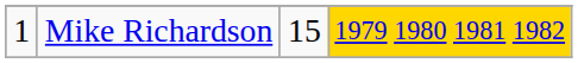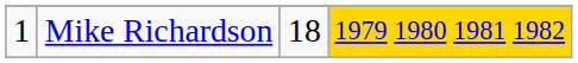 <table class="wikitable">
 <tr>
 </tr>
 <tr>
 <td>1</td>
 <td><a href='#'>Mike Richardson</a></td>
-<td>15</td>
+<td>18</td>
 <td style="background: gold; font-size:80%;"><a href='#'>1979</a> <a href='#'>1980</a> <a href='#'>1981</a> <a href='#'>1982</a></td>
 </tr>
 </table>
